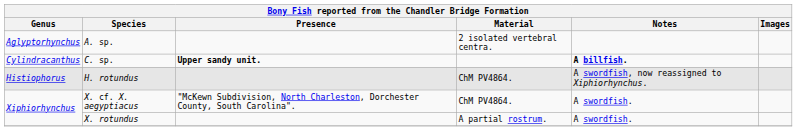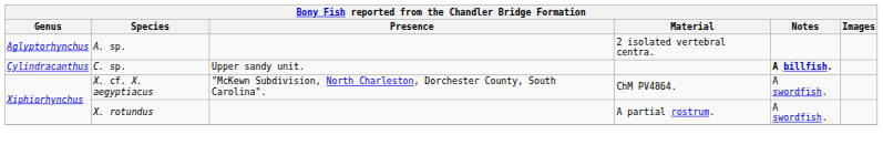 <table class="wikitable" align="center">
 <tr>
 <th colspan="6" align="center"><strong><a href='#'>Bony Fish</a> reported from the Chandler Bridge Formation</strong></th>
 </tr>
 <tr>
 <th>Genus</th>
 <th>Species</th>
 <th>Presence</th>
 <th><strong>Material</strong></th>
 <th>Notes</th>
 <th>Images</th>
 </tr>
 <tr>
 <td><em><a href='#'>Aglyptorhynchus</a></em></td>
 <td><em>A.</em> sp.</td>
 <td></td>
 <td>2 isolated vertebral centra.</td>
 <td></td>
 <td></td>
 </tr>
 <tr>
 <td><em><a href='#'>Cylindracanthus</a></em></td>
 <td><em>C.</em> sp.</td>
-<td><strong>Upper sandy unit.</strong></td>
+<td>Upper sandy unit.</td>
 <td></td>
 <td><strong>A <a href='#'>billfish</a>.</strong></td>
 <td></td>
-</tr>
-<tr>
-<td style="background:#E6E6E6;"><em><a href='#'>Histiophorus</a></em></td>
-<td style="background:#E6E6E6;"><em>H. rotundus</em></td>
-<td style="background:#E6E6E6;"></td>
-<td style="background:#E6E6E6;">ChM PV4864.</td>
-<td style="background:#E6E6E6;">A <a href='#'>swordfish</a>, now reassigned to <em>Xiphiorhynchus</em>.</td>
-<td style="background:#E6E6E6;"></td>
 </tr>
 <tr>
 <td rowspan=2><em><a href='#'>Xiphiorhynchus</a></em></td>
 <td><em>X.</em> cf. <em>X. aegyptiacus</em></td>
 <td>"McKewn Subdivision, <a href='#'>North Charleston</a>, Dorchester County, South Carolina".</td>
 <td>ChM PV4864.</td>
 <td>A <a href='#'>swordfish</a>.</td>
 <td></td>
 </tr>
 <tr>
 <td><em>X. rotundus</em></td>
 <td></td>
 <td>A partial <a href='#'>rostrum</a>.</td>
 <td>A <a href='#'>swordfish</a>.</td>
 <td></td>
 </tr>
 <tr>
 </tr>
 </table>
